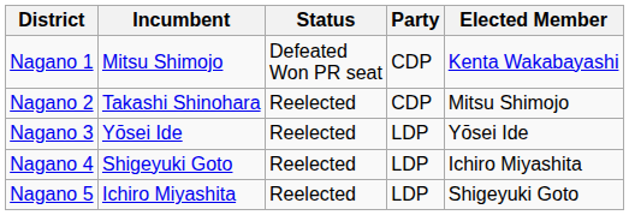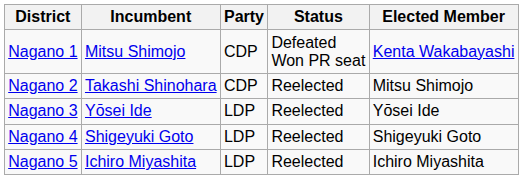 <table class="wikitable">
 <tr>
 <th>District</th>
 <th>Incumbent</th>
+<th>Party</th>
 <th>Status</th>
-<th>Party</th>
 <th>Elected Member</th>
 </tr>
 <tr>
 <td><a href='#'>Nagano 1</a></td>
 <td><a href='#'>Mitsu Shimojo</a></td>
+<td>CDP</td>
 <td>Defeated<br>Won PR seat</td>
-<td>CDP</td>
 <td><a href='#'>Kenta Wakabayashi</a></td>
 </tr>
 <tr>
 <td><a href='#'>Nagano 2</a></td>
 <td><a href='#'>Takashi Shinohara</a></td>
+<td>CDP</td>
 <td>Reelected</td>
-<td>CDP</td>
 <td>Mitsu Shimojo</td>
 </tr>
 <tr>
 <td><a href='#'>Nagano 3</a></td>
 <td><a href='#'>Yōsei Ide</a></td>
+<td>LDP</td>
 <td>Reelected</td>
-<td>LDP</td>
 <td>Yōsei Ide</td>
 </tr>
 <tr>
 <td><a href='#'>Nagano 4</a></td>
 <td><a href='#'>Shigeyuki Goto</a></td>
+<td>LDP</td>
 <td>Reelected</td>
-<td>LDP</td>
-<td>Ichiro Miyashita</td>
+<td>Shigeyuki Goto</td>
 </tr>
 <tr>
 <td><a href='#'>Nagano 5</a></td>
 <td><a href='#'>Ichiro Miyashita</a></td>
+<td>LDP</td>
 <td>Reelected</td>
-<td>LDP</td>
-<td>Shigeyuki Goto</td>
+<td>Ichiro Miyashita</td>
 </tr>
 </table>
